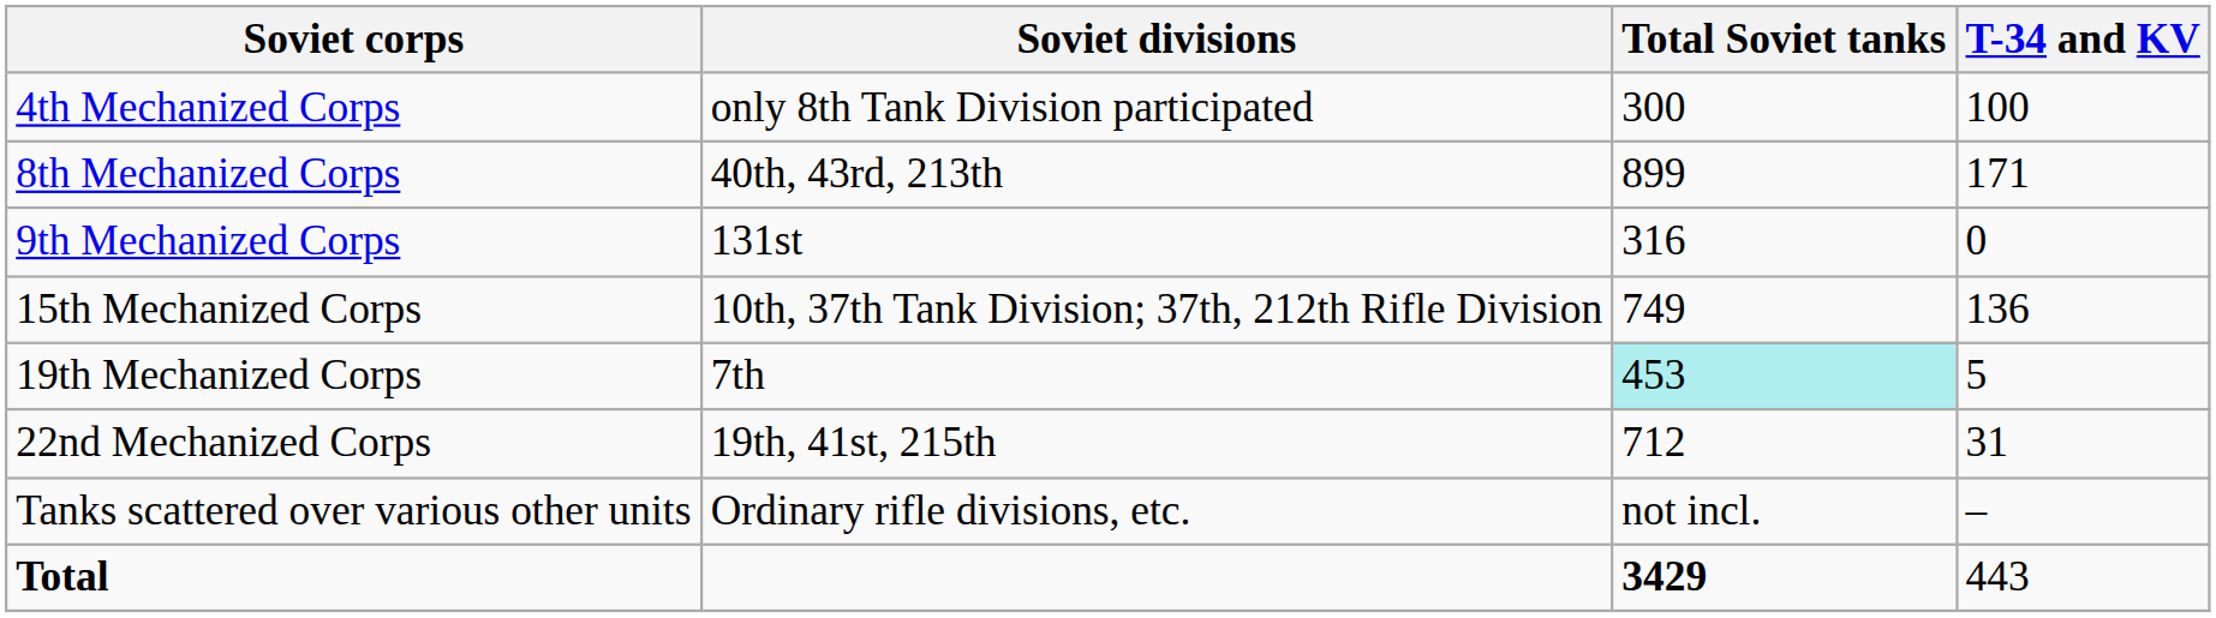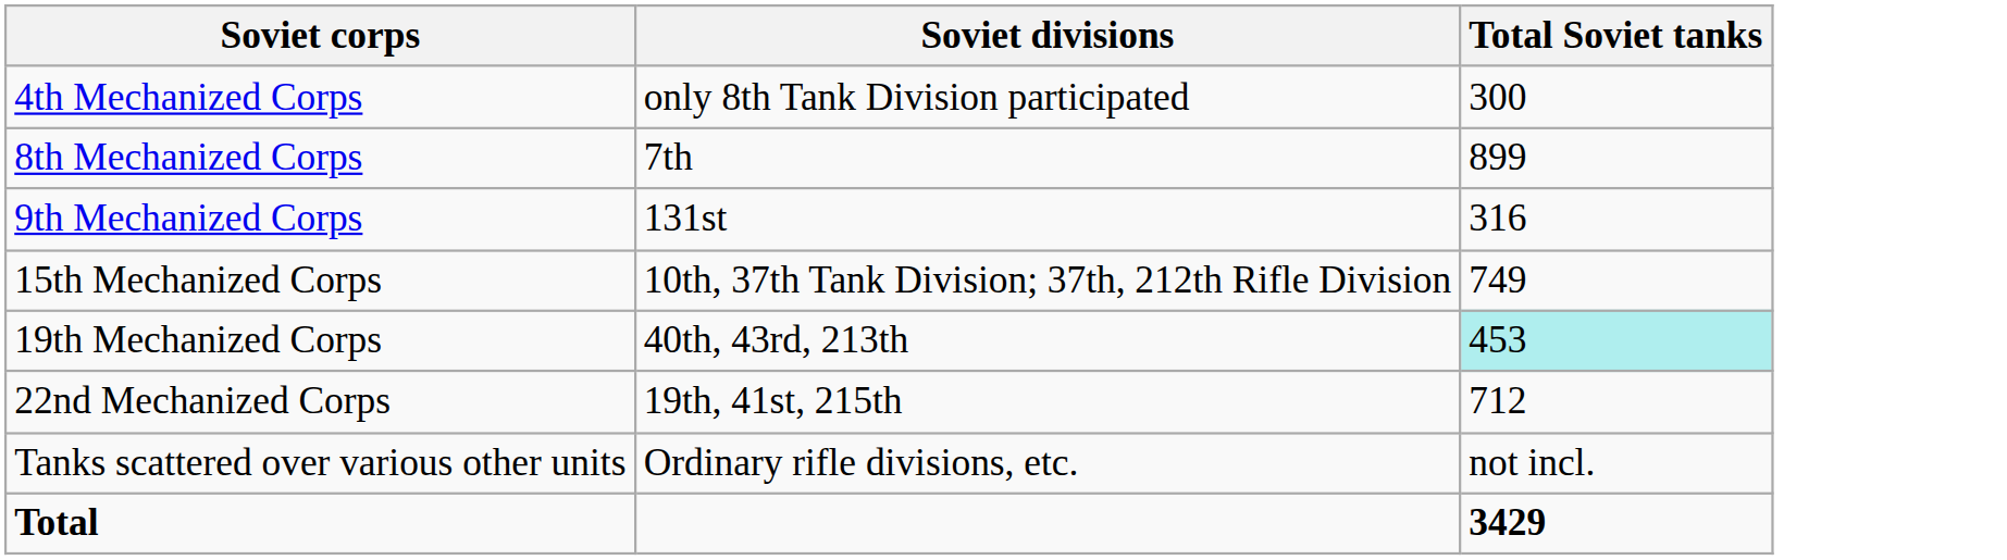 <table class="wikitable">
 <tr>
 <th>Soviet corps</th>
 <th>Soviet divisions</th>
 <th>Total Soviet tanks</th>
-<th><a href='#'>T-34</a> and <a href='#'>KV</a></th>
 </tr>
 <tr>
 <td><a href='#'>4th Mechanized Corps</a></td>
 <td>only 8th Tank Division participated</td>
 <td>300</td>
-<td>100</td>
 </tr>
 <tr>
 <td><a href='#'>8th Mechanized Corps</a></td>
-<td>40th, 43rd, 213th</td>
+<td 12th, 34th, 7th Rifle Division>7th</td>
 <td>899</td>
-<td>171</td>
 </tr>
 <tr>
 <td><a href='#'>9th Mechanized Corps</a></td>
 <td 20th, 35th, 131st Rifle Division>131st</td>
 <td>316</td>
-<td>0</td>
 </tr>
 <tr>
 <td>15th Mechanized Corps</td>
 <td 10th Tank Division>10th, 37th Tank Division; 37th, 212th Rifle Division</td>
 <td>749</td>
-<td>136</td>
 </tr>
 <tr>
 <td>19th Mechanized Corps</td>
-<td 12th, 34th, 7th Rifle Division>7th</td>
+<td>40th, 43rd, 213th</td>
 <td style="background: paleturquoise;">453</td>
-<td>5</td>
 </tr>
 <tr>
 <td>22nd Mechanized Corps</td>
 <td>19th, 41st, 215th</td>
 <td>712</td>
-<td>31</td>
 </tr>
 <tr>
 <td>Tanks scattered over various other units</td>
 <td>Ordinary rifle divisions, etc.</td>
 <td>not incl.</td>
-<td>–</td>
 </tr>
 <tr>
 <td><strong>Total</strong></td>
 <td> </td>
 <td><strong>3429</strong></td>
-<td>443</td>
 </tr>
 </table>
